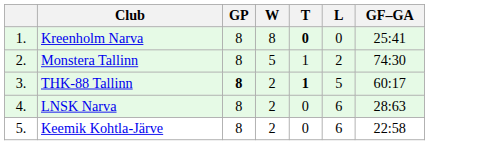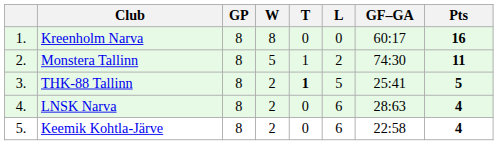 <table class="wikitable">
 <tr>
 <th width="30"></th>
 <th width="200">Club</th>
 <th width="30">GP</th>
 <th width="30">W</th>
 <th width="30">T</th>
 <th width="30">L</th>
 <th width="70">GF–GA</th>
+<th width="70">Pts</th>
 </tr>
 <tr bgcolor="#e6fae6" align="center">
 <td>1.</td>
 <td align="left"><a href='#'>Kreenholm Narva</a></td>
 <td>8</td>
 <td>8</td>
-<td><strong>0</strong></td>
 <td>0</td>
-<td>25:41</td>
+<td>0</td>
+<td>60:17</td>
+<td><strong>16</strong></td>
 </tr>
 <tr bgcolor="#e6fae6" align="center">
 <td>2.</td>
 <td align="left"><a href='#'>Monstera Tallinn</a></td>
 <td>8</td>
 <td>5</td>
 <td>1</td>
 <td>2</td>
 <td>74:30</td>
+<td><strong>11</strong></td>
 </tr>
 <tr bgcolor="#e6fae6" align="center">
 <td>3.</td>
 <td align="left"><a href='#'>THK-88 Tallinn</a></td>
-<td><strong>8</strong></td>
+<td>8</td>
 <td>2</td>
 <td><strong>1</strong></td>
 <td>5</td>
-<td>60:17</td>
+<td>25:41</td>
+<td><strong>5</strong></td>
 </tr>
 <tr bgcolor="#e6fae6" align="center">
 <td>4.</td>
 <td align="left"><a href='#'>LNSK Narva</a></td>
 <td>8</td>
 <td>2</td>
 <td>0</td>
 <td>6</td>
 <td>28:63</td>
+<td><strong>4</strong></td>
 </tr>
 <tr bgcolor="#FFFFFF" align="center">
 <td>5.</td>
 <td align="left"><a href='#'>Keemik Kohtla-Järve</a></td>
 <td>8</td>
 <td>2</td>
 <td>0</td>
 <td>6</td>
 <td>22:58</td>
+<td><strong>4</strong></td>
 </tr>
 </table>
